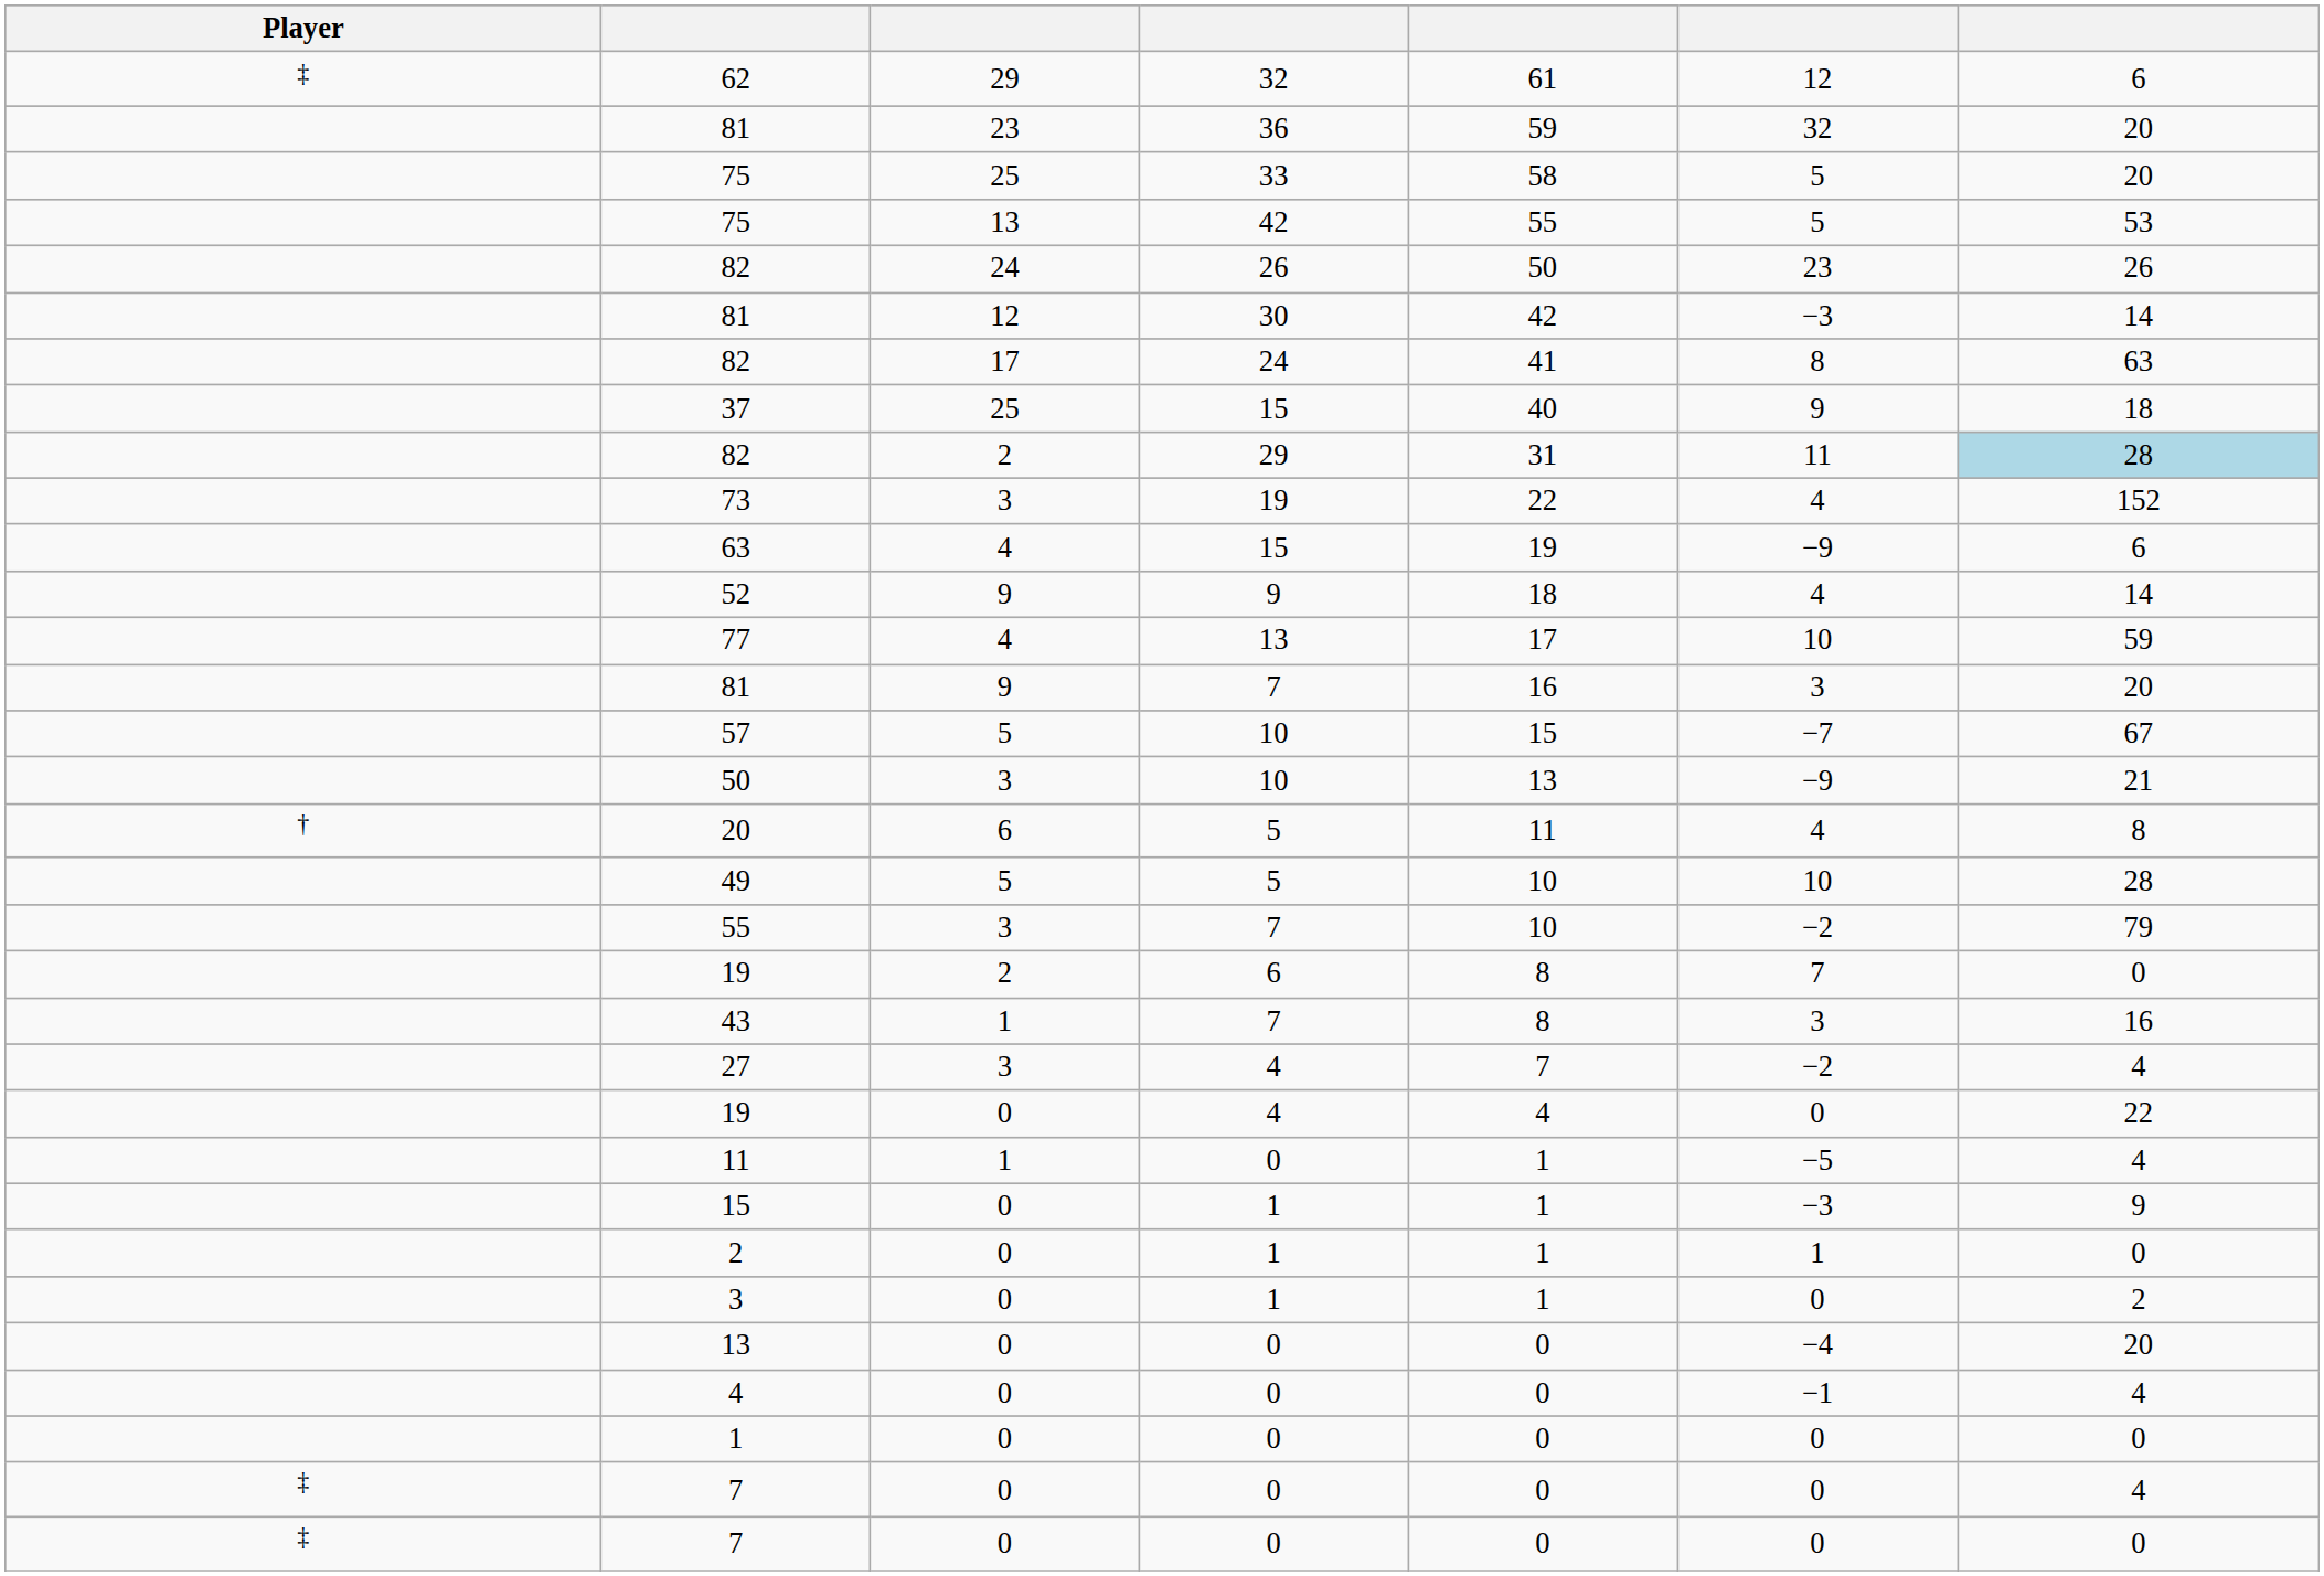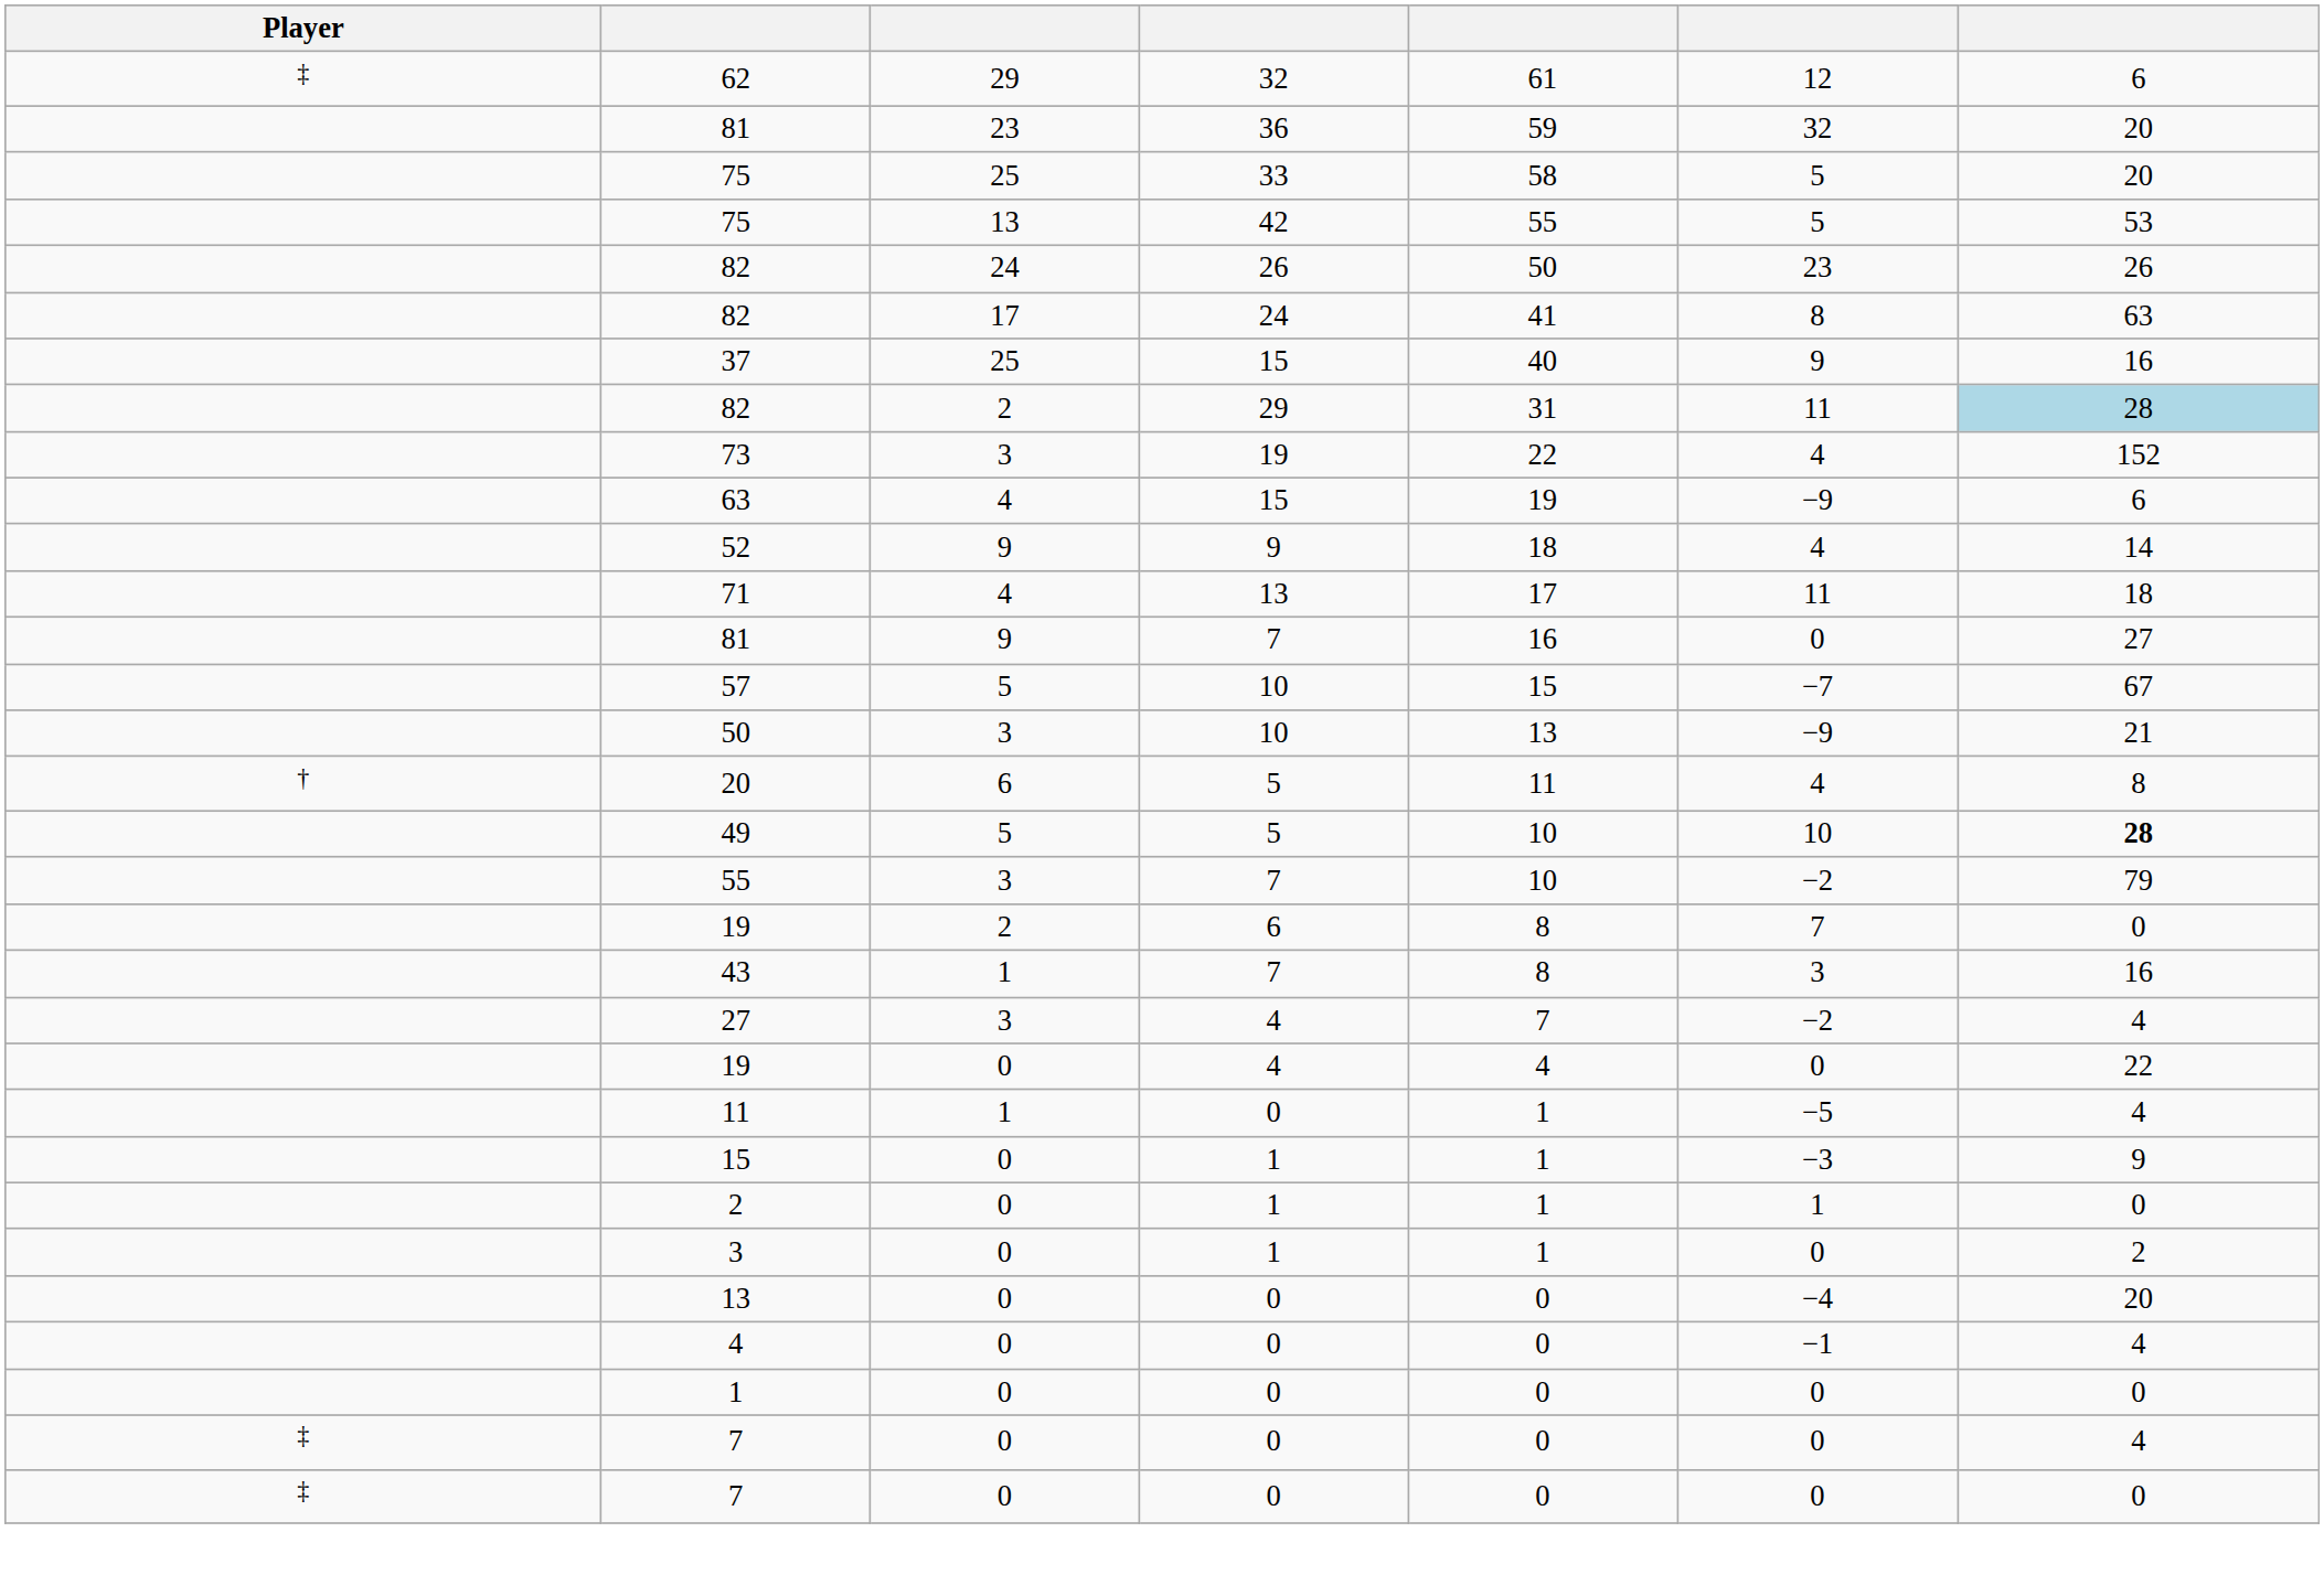 <table class="wikitable sortable" style="width:100%; text-align:center;">
 <tr align=center>
 <th>Player</th>
 <th></th>
 <th></th>
 <th></th>
 <th></th>
 <th data-sort-type="number"></th>
 <th></th>
 </tr>
 <tr>
 <td><sup>‡</sup></td>
 <td>62</td>
 <td>29</td>
 <td>32</td>
 <td>61</td>
 <td>12</td>
 <td>6</td>
 </tr>
 <tr>
 <td></td>
 <td>81</td>
 <td>23</td>
 <td>36</td>
 <td>59</td>
 <td>32</td>
 <td>20</td>
 </tr>
 <tr>
 <td></td>
 <td>75</td>
 <td>25</td>
 <td>33</td>
 <td>58</td>
 <td>5</td>
 <td>20</td>
 </tr>
 <tr>
 <td></td>
 <td>75</td>
 <td>13</td>
 <td>42</td>
 <td>55</td>
 <td>5</td>
 <td>53</td>
 </tr>
 <tr>
 <td></td>
 <td>82</td>
 <td>24</td>
 <td>26</td>
 <td>50</td>
 <td>23</td>
 <td>26</td>
 </tr>
 <tr>
 <td></td>
-<td>81</td>
-<td>12</td>
-<td>30</td>
-<td>42</td>
-<td>−3</td>
-<td>14</td>
-</tr>
-<tr>
-<td></td>
 <td>82</td>
 <td>17</td>
 <td>24</td>
 <td>41</td>
 <td>8</td>
 <td>63</td>
 </tr>
 <tr>
 <td></td>
 <td>37</td>
 <td>25</td>
 <td>15</td>
 <td>40</td>
 <td>9</td>
-<td>18</td>
+<td>16</td>
 </tr>
 <tr>
 <td></td>
 <td>82</td>
 <td>2</td>
 <td>29</td>
 <td>31</td>
 <td>11</td>
 <td style="background: lightblue;">28</td>
 </tr>
 <tr>
 <td></td>
 <td>73</td>
 <td>3</td>
 <td>19</td>
 <td>22</td>
 <td>4</td>
 <td>152</td>
 </tr>
 <tr>
 <td></td>
 <td>63</td>
 <td>4</td>
 <td>15</td>
 <td>19</td>
 <td>−9</td>
 <td>6</td>
 </tr>
 <tr>
 <td></td>
 <td>52</td>
 <td>9</td>
 <td>9</td>
 <td>18</td>
 <td>4</td>
 <td>14</td>
 </tr>
 <tr>
 <td></td>
-<td>77</td>
+<td>71</td>
 <td>4</td>
 <td>13</td>
 <td>17</td>
-<td>10</td>
-<td>59</td>
+<td>11</td>
+<td>18</td>
 </tr>
 <tr>
 <td></td>
 <td>81</td>
 <td>9</td>
 <td>7</td>
 <td>16</td>
-<td>3</td>
-<td>20</td>
+<td>0</td>
+<td>27</td>
 </tr>
 <tr>
 <td></td>
 <td>57</td>
 <td>5</td>
 <td>10</td>
 <td>15</td>
 <td>−7</td>
 <td>67</td>
 </tr>
 <tr>
 <td></td>
 <td>50</td>
 <td>3</td>
 <td>10</td>
 <td>13</td>
 <td>−9</td>
 <td>21</td>
 </tr>
 <tr>
 <td><sup>†</sup></td>
 <td>20</td>
 <td>6</td>
 <td>5</td>
 <td>11</td>
 <td>4</td>
 <td>8</td>
 </tr>
 <tr>
 <td></td>
 <td>49</td>
 <td>5</td>
 <td>5</td>
 <td>10</td>
 <td>10</td>
-<td>28</td>
+<td><strong>28</strong></td>
 </tr>
 <tr>
 <td></td>
 <td>55</td>
 <td>3</td>
 <td>7</td>
 <td>10</td>
 <td>−2</td>
 <td>79</td>
 </tr>
 <tr>
 <td></td>
 <td>19</td>
 <td>2</td>
 <td>6</td>
 <td>8</td>
 <td>7</td>
 <td>0</td>
 </tr>
 <tr>
 <td></td>
 <td>43</td>
 <td>1</td>
 <td>7</td>
 <td>8</td>
 <td>3</td>
 <td>16</td>
 </tr>
 <tr>
 <td></td>
 <td>27</td>
 <td>3</td>
 <td>4</td>
 <td>7</td>
 <td>−2</td>
 <td>4</td>
 </tr>
 <tr>
 <td></td>
 <td>19</td>
 <td>0</td>
 <td>4</td>
 <td>4</td>
 <td>0</td>
 <td>22</td>
 </tr>
 <tr>
 <td></td>
 <td>11</td>
 <td>1</td>
 <td>0</td>
 <td>1</td>
 <td>−5</td>
 <td>4</td>
 </tr>
 <tr>
 <td></td>
 <td>15</td>
 <td>0</td>
 <td>1</td>
 <td>1</td>
 <td>−3</td>
 <td>9</td>
 </tr>
 <tr>
 <td></td>
 <td>2</td>
 <td>0</td>
 <td>1</td>
 <td>1</td>
 <td>1</td>
 <td>0</td>
 </tr>
 <tr>
 <td></td>
 <td>3</td>
 <td>0</td>
 <td>1</td>
 <td>1</td>
 <td>0</td>
 <td>2</td>
 </tr>
 <tr>
 <td></td>
 <td>13</td>
 <td>0</td>
 <td>0</td>
 <td>0</td>
 <td>−4</td>
 <td>20</td>
 </tr>
 <tr>
 <td></td>
 <td>4</td>
 <td>0</td>
 <td>0</td>
 <td>0</td>
 <td>−1</td>
 <td>4</td>
 </tr>
 <tr>
 <td></td>
 <td>1</td>
 <td>0</td>
 <td>0</td>
 <td>0</td>
 <td>0</td>
 <td>0</td>
 </tr>
 <tr>
 <td><sup>‡</sup></td>
 <td>7</td>
 <td>0</td>
 <td>0</td>
 <td>0</td>
 <td>0</td>
 <td>4</td>
 </tr>
 <tr>
 <td><sup>‡</sup></td>
 <td>7</td>
 <td>0</td>
 <td>0</td>
 <td>0</td>
 <td>0</td>
 <td>0</td>
 </tr>
 </table>
